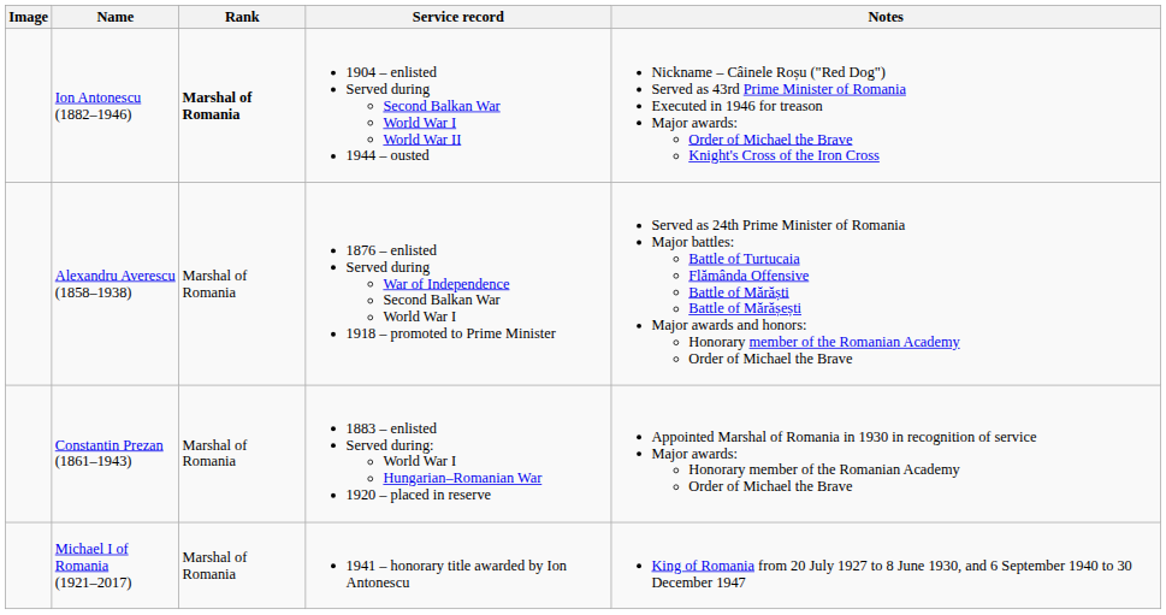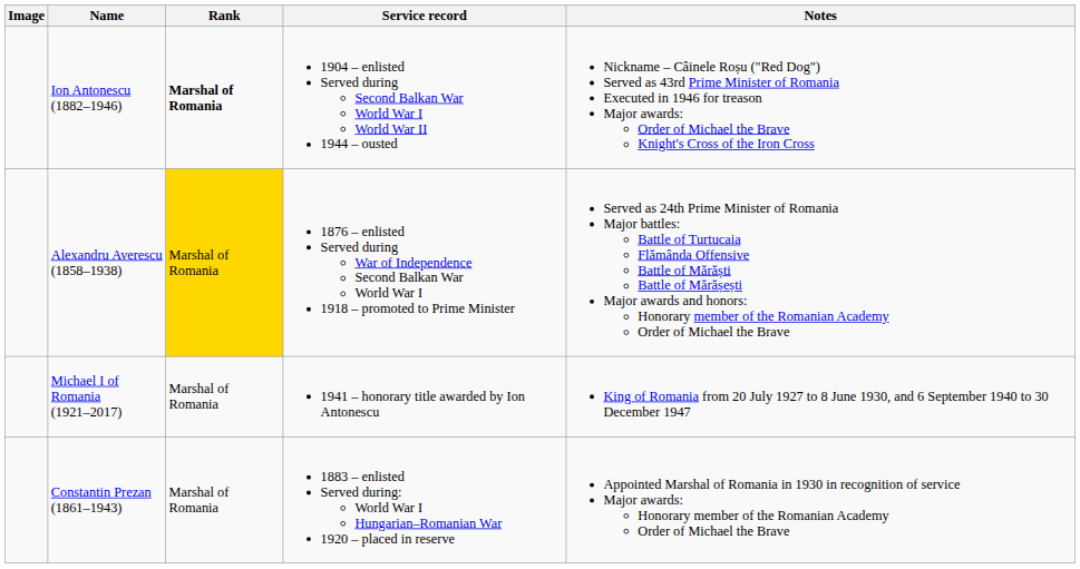 <table class="wikitable">
 <tr>
 <th>Image</th>
 <th>Name</th>
 <th>Rank</th>
 <th>Service record</th>
 <th>Notes</th>
 </tr>
 <tr>
 <td></td>
 <td><a href='#'>Ion Antonescu</a><br>(1882–1946)</td>
 <td><strong>Marshal of Romania</strong></td>
 <td><br><ul><li>1904 – enlisted</li><li>Served during<ul><li><a href='#'>Second Balkan War</a></li><li><a href='#'>World War I</a></li><li><a href='#'>World War II</a></li></ul></li><li>1944 – ousted</li></ul></td>
 <td><br><ul><li>Nickname – Câinele Roșu ("Red Dog")</li><li>Served as 43rd <a href='#'>Prime Minister of Romania</a></li><li>Executed in 1946 for treason</li><li>Major awards:<ul><li><a href='#'>Order of Michael the Brave</a></li><li><a href='#'>Knight's Cross of the Iron Cross</a></li></ul></li></ul></td>
 </tr>
 <tr>
 <td></td>
 <td><a href='#'>Alexandru Averescu</a><br>(1858–1938)</td>
-<td>Marshal of Romania</td>
+<td style="background: gold;">Marshal of Romania</td>
 <td><br><ul><li>1876 – enlisted</li><li>Served during<ul><li><a href='#'>War of Independence</a></li><li>Second Balkan War</li><li>World War I</li></ul></li><li>1918 – promoted to Prime Minister</li></ul></td>
 <td><br><ul><li>Served as 24th Prime Minister of Romania</li><li>Major battles:<ul><li><a href='#'>Battle of Turtucaia</a></li><li><a href='#'>Flămânda Offensive</a></li><li><a href='#'>Battle of Mărăști</a></li><li><a href='#'>Battle of Mărășești</a></li></ul></li><li>Major awards and honors:<ul><li>Honorary <a href='#'>member of the Romanian Academy</a></li><li>Order of Michael the Brave</li></ul></li></ul></td>
+</tr>
+<tr>
+<td></td>
+<td><a href='#'>Michael I of Romania</a><br>(1921–2017)</td>
+<td>Marshal of Romania</td>
+<td><br><ul><li>1941 – honorary title awarded by Ion Antonescu</li></ul></td>
+<td><br><ul><li><a href='#'>King of Romania</a> from 20 July 1927 to 8 June 1930, and 6 September 1940 to 30 December 1947</li></ul></td>
 </tr>
 <tr>
 <td></td>
 <td><a href='#'>Constantin Prezan</a><br>(1861–1943)</td>
 <td>Marshal of Romania</td>
 <td><br><ul><li>1883 – enlisted</li><li>Served during:<ul><li>World War I</li><li><a href='#'>Hungarian–Romanian War</a></li></ul></li><li>1920 – placed in reserve</li></ul></td>
 <td><br><ul><li>Appointed Marshal of Romania in 1930 in recognition of service</li><li>Major awards:<ul><li>Honorary member of the Romanian Academy</li><li>Order of Michael the Brave</li></ul></li></ul></td>
 </tr>
-<tr>
-<td></td>
-<td><a href='#'>Michael I of Romania</a><br>(1921–2017)</td>
-<td>Marshal of Romania</td>
-<td><br><ul><li>1941 – honorary title awarded by Ion Antonescu</li></ul></td>
-<td><br><ul><li><a href='#'>King of Romania</a> from 20 July 1927 to 8 June 1930, and 6 September 1940 to 30 December 1947</li></ul></td>
-</tr>
 </table>
